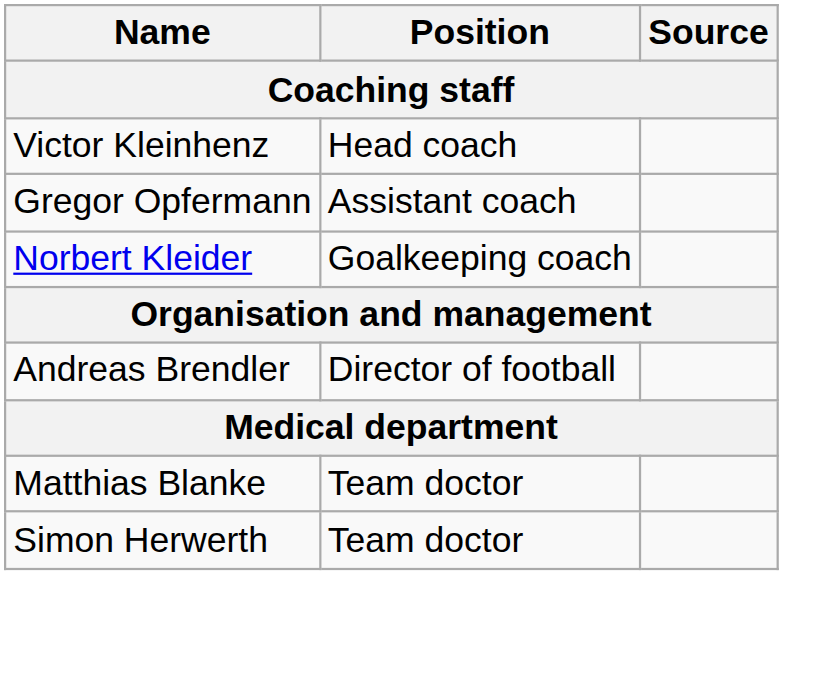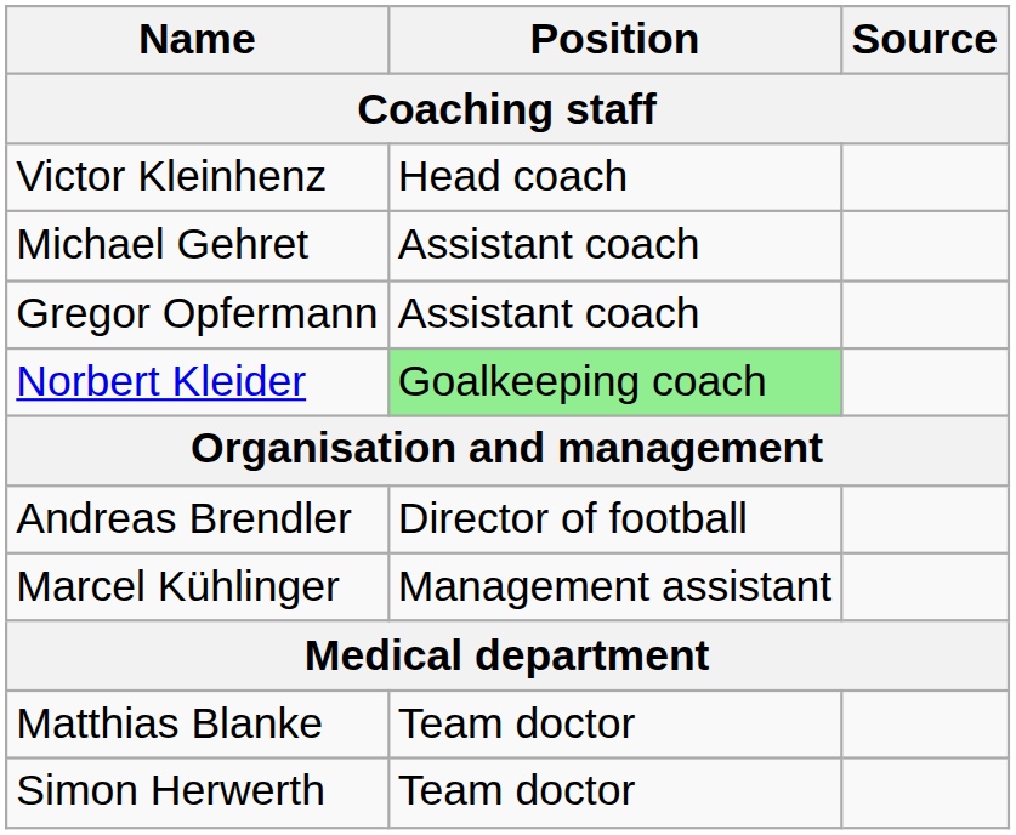 <table class="wikitable">
 <tr>
 <th>Name</th>
 <th>Position</th>
 <th>Source</th>
 </tr>
 <tr>
 <th colspan="3">Coaching staff</th>
 </tr>
 <tr>
 <td> Victor Kleinhenz</td>
 <td>Head coach</td>
 <td></td>
 </tr>
 <tr>
+<td> Michael Gehret</td>
+<td>Assistant coach</td>
+<td></td>
+</tr>
+<tr>
 <td> Gregor Opfermann</td>
 <td>Assistant coach</td>
 <td></td>
 </tr>
 <tr>
 <td> <a href='#'>Norbert Kleider</a></td>
-<td>Goalkeeping coach</td>
+<td style="background: lightgreen;">Goalkeeping coach</td>
 <td></td>
 </tr>
 <tr>
 <th colspan="3">Organisation and management</th>
 </tr>
 <tr>
 <td> Andreas Brendler</td>
 <td>Director of football</td>
+<td></td>
+</tr>
+<tr>
+<td> Marcel Kühlinger</td>
+<td>Management assistant</td>
 <td></td>
 </tr>
 <tr>
 <th colspan="3">Medical department</th>
 </tr>
 <tr>
 <td> Matthias Blanke</td>
 <td>Team doctor</td>
 <td></td>
 </tr>
 <tr>
 <td> Simon Herwerth</td>
 <td>Team doctor</td>
 <td></td>
 </tr>
 </table>
